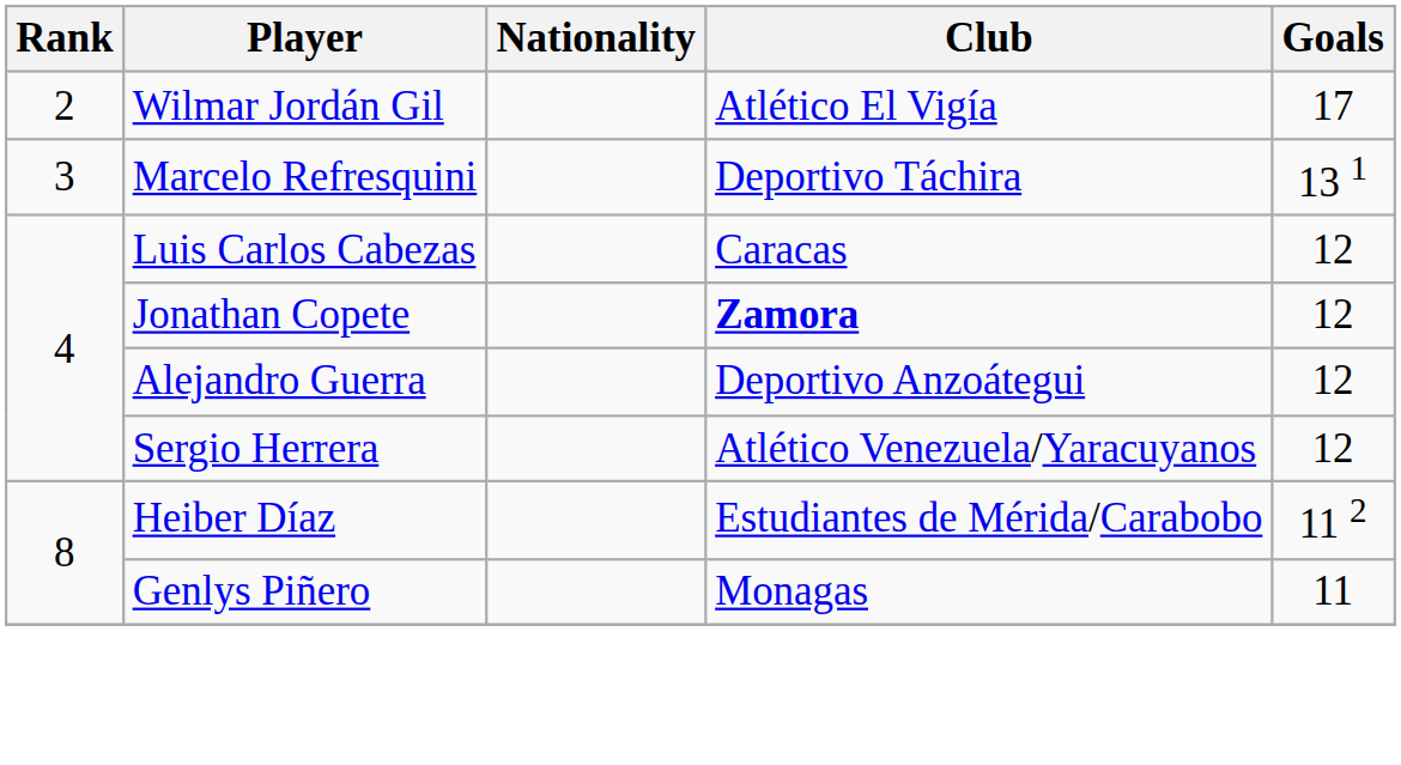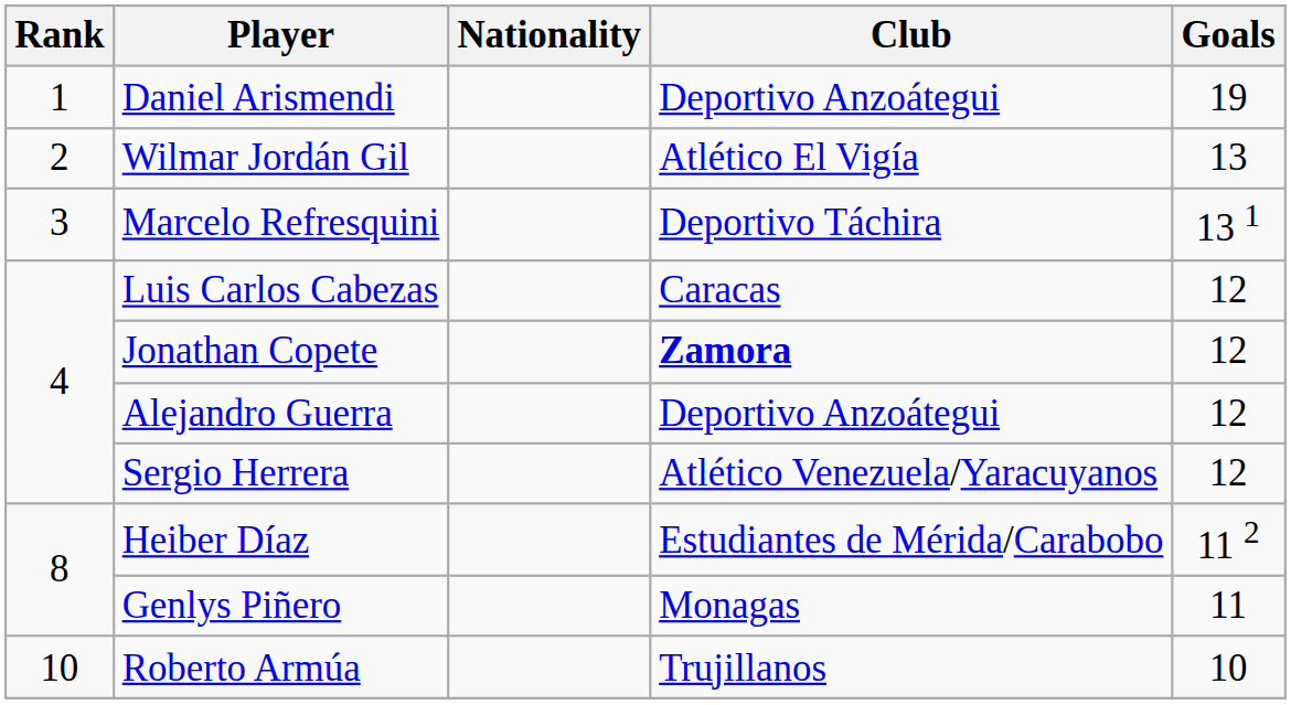 <table class="wikitable" border="1">
 <tr>
 <th>Rank</th>
 <th>Player</th>
 <th>Nationality</th>
 <th>Club</th>
 <th>Goals</th>
 </tr>
 <tr>
+<td align=center>1</td>
+<td><a href='#'>Daniel Arismendi</a></td>
+<td></td>
+<td><a href='#'>Deportivo Anzoátegui</a></td>
+<td align=center>19</td>
+</tr>
+<tr>
 <td align=center>2</td>
 <td><a href='#'>Wilmar Jordán Gil</a></td>
 <td></td>
 <td><a href='#'>Atlético El Vigía</a></td>
-<td align=center>17</td>
+<td align=center>13</td>
 </tr>
 <tr>
 <td align=center>3</td>
 <td><a href='#'>Marcelo Refresquini</a></td>
 <td></td>
 <td><a href='#'>Deportivo Táchira</a></td>
 <td align=center>13 <sup>1</sup></td>
 </tr>
 <tr>
 <td align=center rowspan=4>4</td>
 <td><a href='#'>Luis Carlos Cabezas</a></td>
 <td></td>
 <td><a href='#'>Caracas</a></td>
 <td align=center>12</td>
 </tr>
 <tr>
 <td><a href='#'>Jonathan Copete</a></td>
 <td></td>
 <td><strong><a href='#'>Zamora</a></strong></td>
 <td align=center>12</td>
 </tr>
 <tr>
 <td><a href='#'>Alejandro Guerra</a></td>
 <td></td>
 <td><a href='#'>Deportivo Anzoátegui</a></td>
 <td align=center>12</td>
 </tr>
 <tr>
 <td><a href='#'>Sergio Herrera</a></td>
 <td></td>
 <td><a href='#'>Atlético Venezuela</a>/<a href='#'>Yaracuyanos</a></td>
 <td align=center>12</td>
 </tr>
 <tr>
 <td align=center rowspan=2>8</td>
 <td><a href='#'>Heiber Díaz</a></td>
 <td></td>
 <td><a href='#'>Estudiantes de Mérida</a>/<a href='#'>Carabobo</a></td>
 <td align=center>11 <sup>2</sup></td>
 </tr>
 <tr>
 <td><a href='#'>Genlys Piñero</a></td>
 <td></td>
 <td><a href='#'>Monagas</a></td>
 <td align=center>11</td>
 </tr>
 <tr>
+<td align=center>10</td>
+<td><a href='#'>Roberto Armúa</a></td>
+<td></td>
+<td><a href='#'>Trujillanos</a></td>
+<td align=center>10</td>
+</tr>
+<tr>
 </tr>
 </table>
